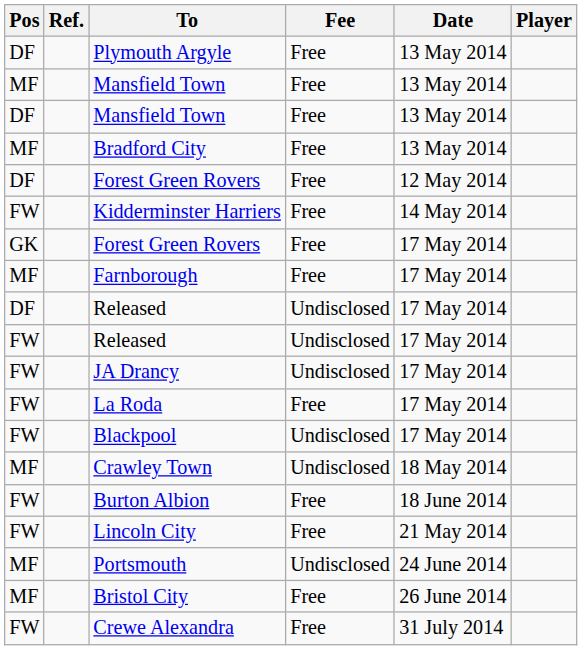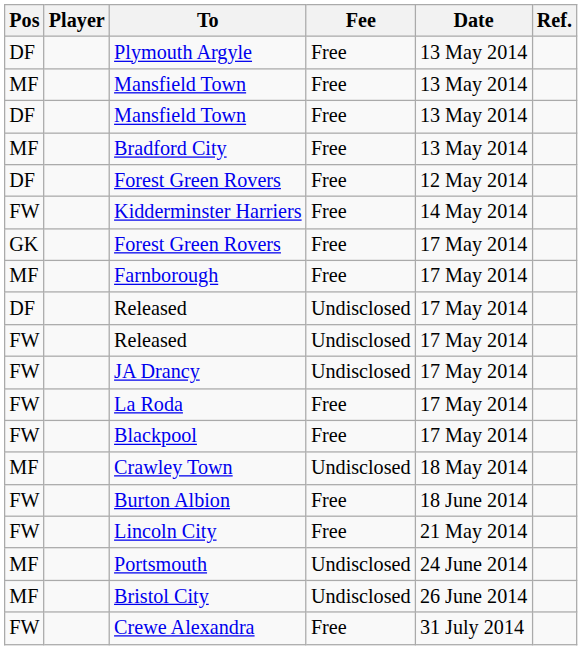 <table class="wikitable">
 <tr>
 <th>Pos</th>
-<th>Ref.</th>
+<th>Player</th>
 <th>To</th>
 <th>Fee</th>
 <th>Date</th>
-<th>Player</th>
+<th>Ref.</th>
 </tr>
 <tr>
 <td>DF</td>
 <td></td>
 <td><a href='#'>Plymouth Argyle</a></td>
 <td>Free</td>
 <td>13 May 2014</td>
 <td></td>
 </tr>
 <tr>
 <td>MF</td>
 <td></td>
 <td><a href='#'>Mansfield Town</a></td>
 <td>Free</td>
 <td>13 May 2014</td>
 <td></td>
 </tr>
 <tr>
 <td>DF</td>
 <td></td>
 <td><a href='#'>Mansfield Town</a></td>
 <td>Free</td>
 <td>13 May 2014</td>
 <td></td>
 </tr>
 <tr>
 <td>MF</td>
 <td></td>
 <td><a href='#'>Bradford City</a></td>
 <td>Free</td>
 <td>13 May 2014</td>
 <td></td>
 </tr>
 <tr>
 <td>DF</td>
 <td></td>
 <td><a href='#'>Forest Green Rovers</a></td>
 <td>Free</td>
 <td>12 May 2014</td>
 <td></td>
 </tr>
 <tr>
 <td>FW</td>
 <td></td>
 <td><a href='#'>Kidderminster Harriers</a></td>
 <td>Free</td>
 <td>14 May 2014</td>
 <td></td>
 </tr>
 <tr>
 <td>GK</td>
 <td></td>
 <td><a href='#'>Forest Green Rovers</a></td>
 <td>Free</td>
 <td>17 May 2014</td>
 <td></td>
 </tr>
 <tr>
 <td>MF</td>
 <td></td>
 <td><a href='#'>Farnborough</a></td>
 <td>Free</td>
 <td>17 May 2014</td>
 <td></td>
 </tr>
 <tr>
 <td>DF</td>
 <td></td>
 <td>Released</td>
 <td>Undisclosed</td>
 <td>17 May 2014</td>
 <td></td>
 </tr>
 <tr>
 <td>FW</td>
 <td></td>
 <td>Released</td>
 <td>Undisclosed</td>
 <td>17 May 2014</td>
 <td></td>
 </tr>
 <tr>
 <td>FW</td>
 <td></td>
 <td><a href='#'>JA Drancy</a></td>
 <td>Undisclosed</td>
 <td>17 May 2014</td>
 <td></td>
 </tr>
 <tr>
 <td>FW</td>
 <td></td>
 <td><a href='#'>La Roda</a></td>
 <td>Free</td>
 <td>17 May 2014</td>
 <td></td>
 </tr>
 <tr>
 <td>FW</td>
 <td></td>
 <td><a href='#'>Blackpool</a></td>
-<td>Undisclosed</td>
+<td>Free</td>
 <td>17 May 2014</td>
 <td></td>
 </tr>
 <tr>
 <td>MF</td>
 <td></td>
 <td><a href='#'>Crawley Town</a></td>
 <td>Undisclosed</td>
 <td>18 May 2014</td>
 <td></td>
 </tr>
 <tr>
 <td>FW</td>
 <td></td>
 <td><a href='#'>Burton Albion</a></td>
 <td>Free</td>
 <td>18 June 2014</td>
 <td></td>
 </tr>
 <tr>
 <td>FW</td>
 <td></td>
 <td><a href='#'>Lincoln City</a></td>
 <td>Free</td>
 <td>21 May 2014</td>
 <td></td>
 </tr>
 <tr>
 <td>MF</td>
 <td></td>
 <td><a href='#'>Portsmouth</a></td>
 <td>Undisclosed</td>
 <td>24 June 2014</td>
 <td></td>
 </tr>
 <tr>
 <td>MF</td>
 <td></td>
 <td><a href='#'>Bristol City</a></td>
-<td>Free</td>
+<td>Undisclosed</td>
 <td>26 June 2014</td>
 <td></td>
 </tr>
 <tr>
 <td>FW</td>
 <td></td>
 <td><a href='#'>Crewe Alexandra</a></td>
 <td>Free</td>
 <td>31 July 2014</td>
 <td></td>
 </tr>
 </table>
